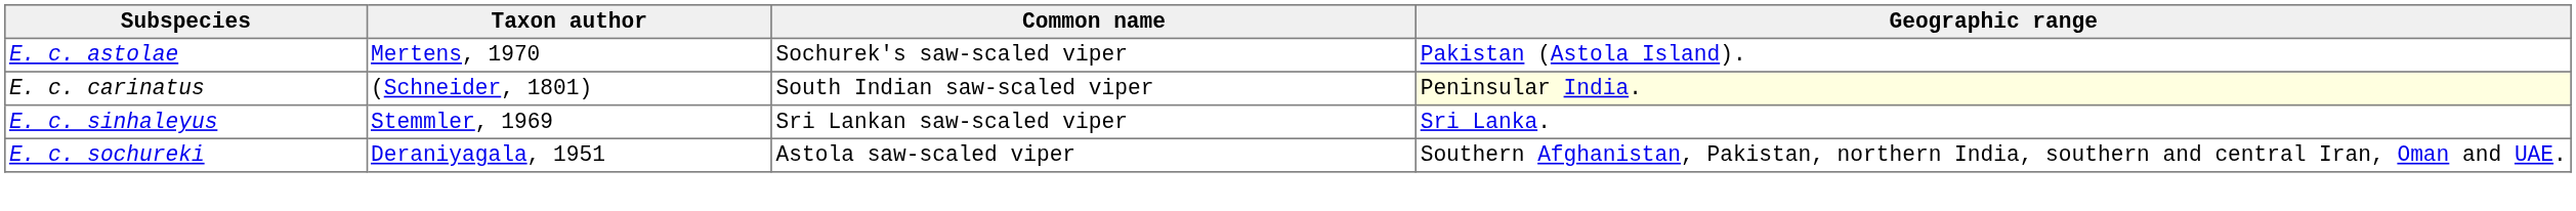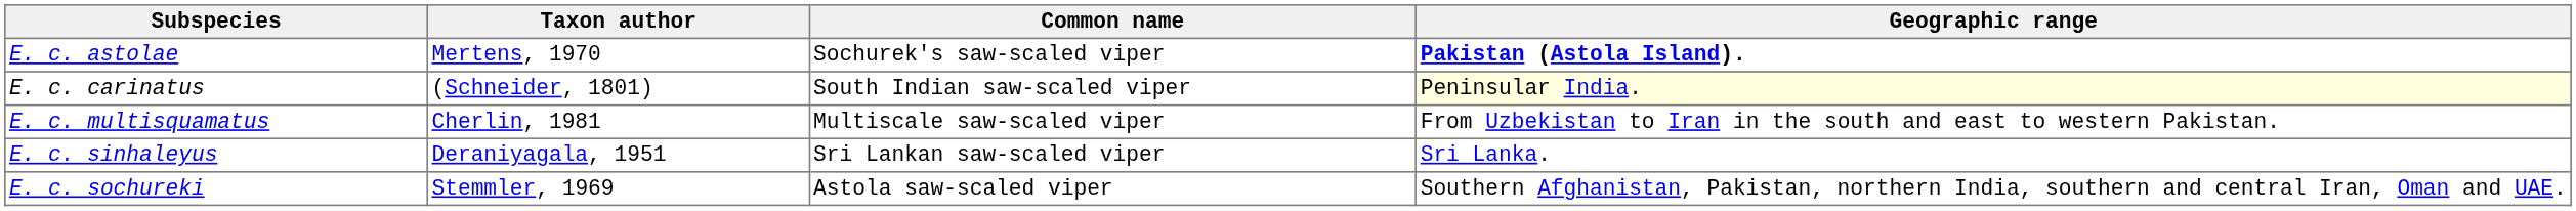 <table cellspacing=0 cellpadding=2 border=1 style="border-collapse: collapse;">
 <tr>
 <th style="background:#f0f0f0;">Subspecies</th>
 <th style="background:#f0f0f0;">Taxon author</th>
 <th style="background:#f0f0f0;">Common name</th>
 <th style="background:#f0f0f0;">Geographic range</th>
 </tr>
 <tr>
 <td><em><a href='#'>E. c. astolae</a></em></td>
 <td><a href='#'>Mertens</a>, 1970</td>
 <td>Sochurek's saw-scaled viper</td>
-<td style="width:45%"><a href='#'>Pakistan</a> (<a href='#'>Astola Island</a>).</td>
+<td style="width:45%"><strong><a href='#'>Pakistan</a> (<a href='#'>Astola Island</a>).</strong></td>
 </tr>
 <tr>
 <td><em>E. c. carinatus</em></td>
 <td>(<a href='#'>Schneider</a>, 1801)</td>
 <td>South Indian saw-scaled viper</td>
 <td style="background: lightyellow;">Peninsular <a href='#'>India</a>.</td>
 </tr>
 <tr>
+<td><em><a href='#'>E. c. multisquamatus</a></em></td>
+<td><a href='#'>Cherlin</a>, 1981</td>
+<td>Multiscale saw-scaled viper</td>
+<td>From <a href='#'>Uzbekistan</a> to <a href='#'>Iran</a> in the south and east to western Pakistan.</td>
+</tr>
+<tr>
 <td><em><a href='#'>E. c. sinhaleyus</a></em></td>
-<td><a href='#'>Stemmler</a>, 1969</td>
+<td><a href='#'>Deraniyagala</a>, 1951</td>
 <td>Sri Lankan saw-scaled viper</td>
 <td><a href='#'>Sri Lanka</a>.</td>
 </tr>
 <tr>
 <td><em><a href='#'>E. c. sochureki</a></em></td>
-<td><a href='#'>Deraniyagala</a>, 1951</td>
+<td><a href='#'>Stemmler</a>, 1969</td>
 <td>Astola saw-scaled viper</td>
 <td>Southern <a href='#'>Afghanistan</a>, Pakistan, northern India, southern and central Iran, <a href='#'>Oman</a> and <a href='#'>UAE</a>.</td>
 </tr>
 </table>
